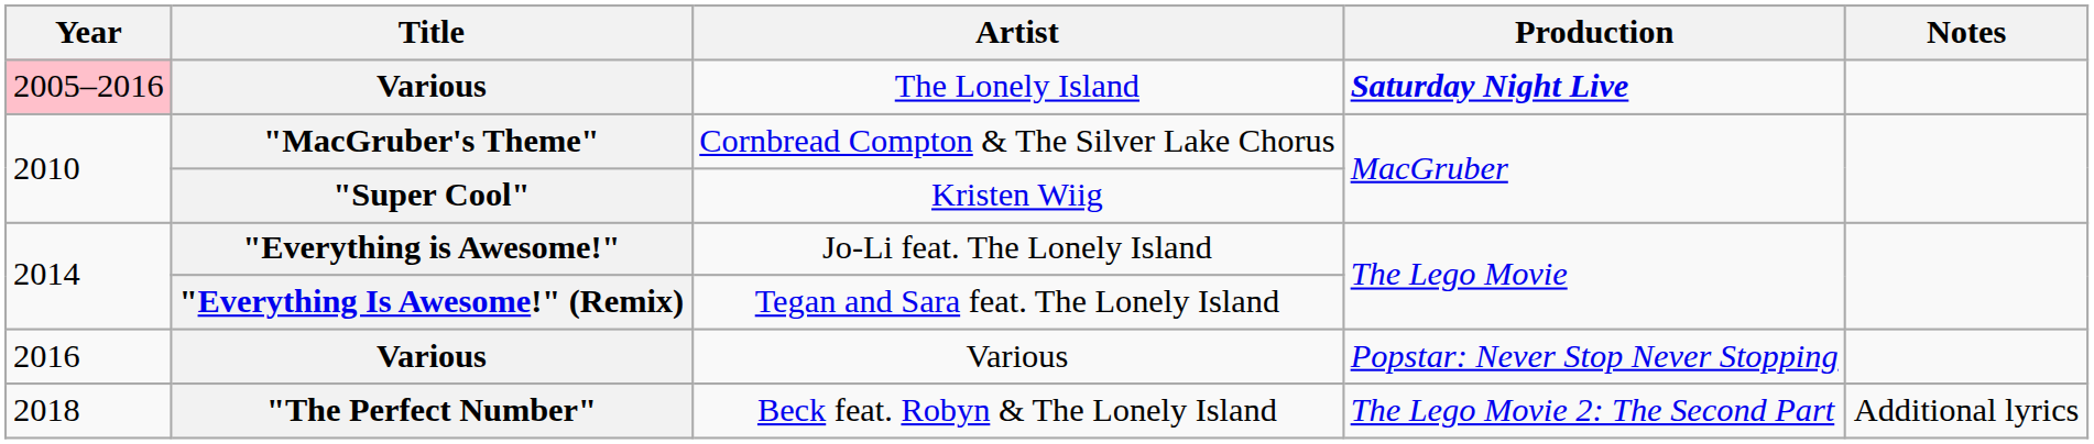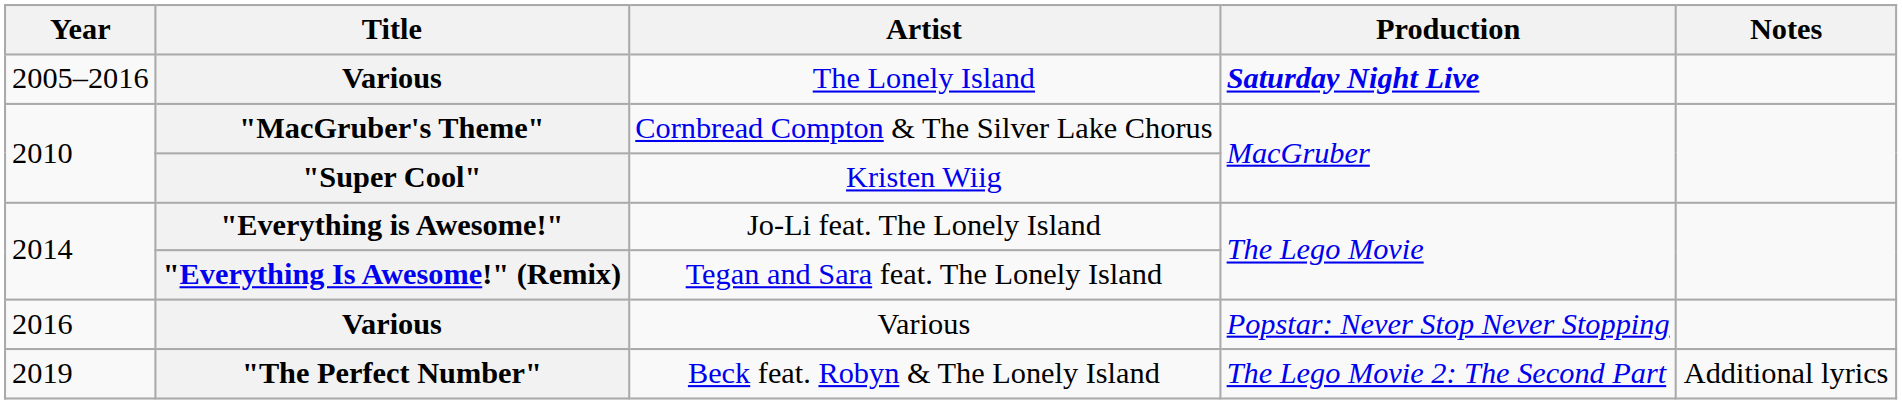 <table class="wikitable plainrowheaders" style="text-align:left; font-size:92%;">
 <tr>
 <th scope="col">Year</th>
 <th scope="col">Title</th>
 <th>Artist</th>
 <th>Production</th>
 <th>Notes</th>
 </tr>
 <tr>
-<td style="background: pink;">2005–2016</td>
+<td>2005–2016</td>
 <th scope="row">Various</th>
 <td align=center><a href='#'>The Lonely Island</a></td>
 <td><strong><em><a href='#'>Saturday Night Live</a></em></strong></td>
 <td></td>
 </tr>
 <tr>
 <td rowspan="2">2010</td>
 <th scope="row">"MacGruber's Theme"</th>
 <td align=center><a href='#'>Cornbread Compton</a> & The Silver Lake Chorus</td>
 <td rowspan="2"><em><a href='#'>MacGruber</a></em></td>
 <td rowspan="2"></td>
 </tr>
 <tr>
 <th scope="row">"Super Cool"</th>
 <td align=center><a href='#'>Kristen Wiig</a></td>
 </tr>
 <tr>
 <td rowspan="2">2014</td>
 <th scope="row">"Everything is Awesome!"</th>
 <td align=center>Jo-Li feat. The Lonely Island</td>
 <td rowspan="2"><em><a href='#'>The Lego Movie</a></em></td>
 <td rowspan="2"></td>
 </tr>
 <tr>
 <th scope="row">"<a href='#'>Everything Is Awesome</a>!" (Remix)</th>
 <td align=center><a href='#'>Tegan and Sara</a> feat. The Lonely Island</td>
 </tr>
 <tr>
 <td>2016</td>
 <th scope="row">Various</th>
 <td align=center>Various</td>
 <td><em><a href='#'>Popstar: Never Stop Never Stopping</a></em></td>
 <td></td>
 </tr>
 <tr>
-<td>2018</td>
+<td>2019</td>
 <th scope="row">"The Perfect Number"</th>
 <td align=center><a href='#'>Beck</a> feat. <a href='#'>Robyn</a> & The Lonely Island</td>
 <td><em><a href='#'>The Lego Movie 2: The Second Part</a></em></td>
 <td>Additional lyrics</td>
 </tr>
 </table>
